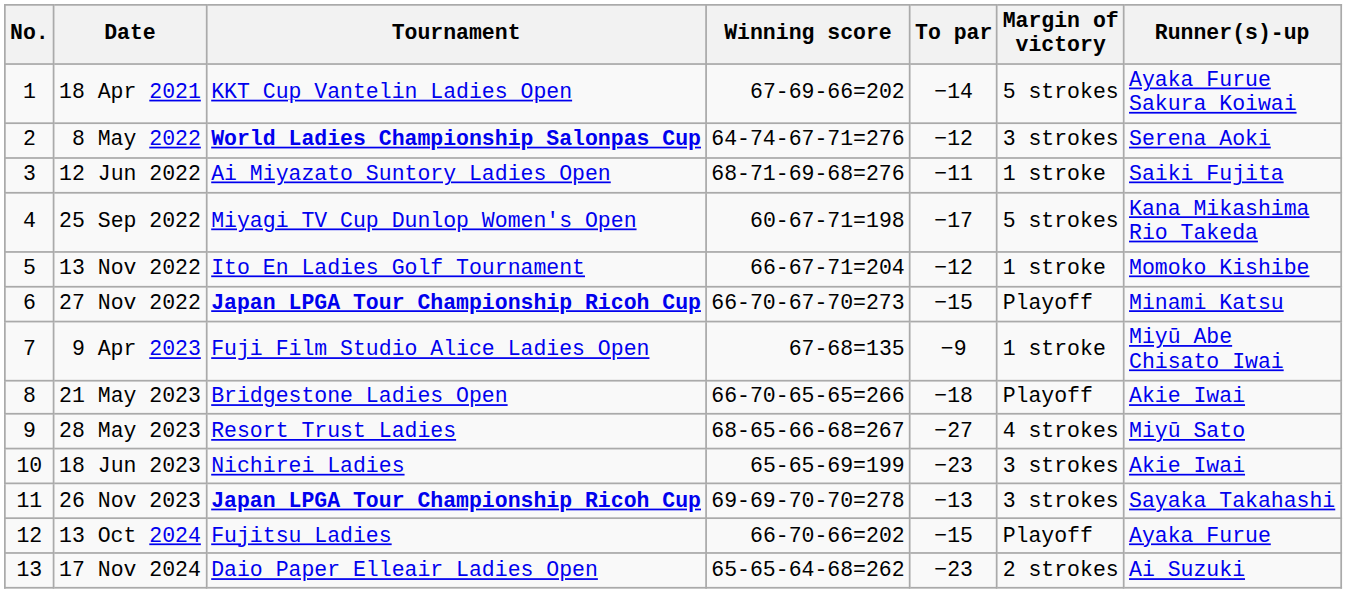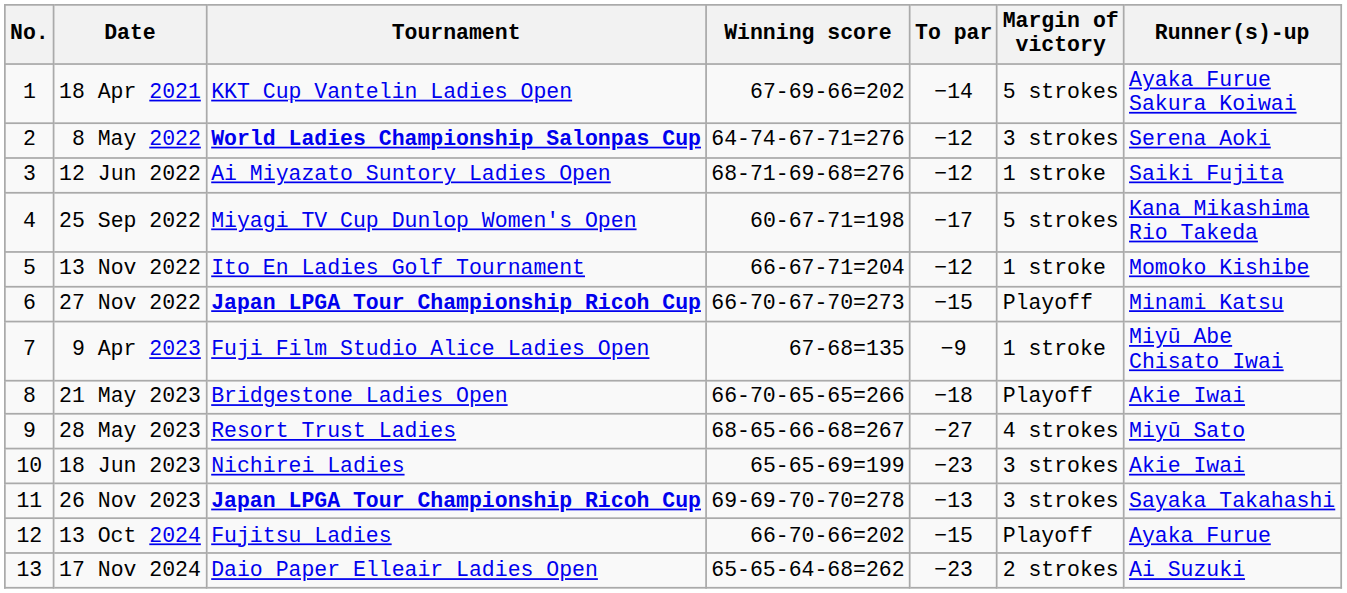 <table class="wikitable" style="font-size:95%;">
 <tr>
 <th>No.</th>
 <th>Date</th>
 <th>Tournament</th>
 <th>Winning score</th>
 <th>To par</th>
 <th>Margin of<br>victory</th>
 <th>Runner(s)-up</th>
 </tr>
 <tr>
 <td align=center>1</td>
 <td align=right>18 Apr <a href='#'>2021</a></td>
 <td><a href='#'>KKT Cup Vantelin Ladies Open</a></td>
 <td align=right>67-69-66=202</td>
 <td align=center>−14</td>
 <td>5 strokes</td>
 <td> <a href='#'>Ayaka Furue</a><br> <a href='#'>Sakura Koiwai</a></td>
 </tr>
 <tr>
 <td align=center>2</td>
 <td align=right>8 May <a href='#'>2022</a></td>
 <td><strong><a href='#'>World Ladies Championship Salonpas Cup</a></strong></td>
 <td align=right>64-74-67-71=276</td>
 <td align=center>−12</td>
 <td>3 strokes</td>
 <td> <a href='#'>Serena Aoki</a></td>
 </tr>
 <tr>
 <td align=center>3</td>
 <td align=right>12 Jun 2022</td>
 <td><a href='#'>Ai Miyazato Suntory Ladies Open</a></td>
 <td align=right>68-71-69-68=276</td>
-<td align=center>−11</td>
+<td align=center>−12</td>
 <td>1 stroke</td>
 <td> <a href='#'>Saiki Fujita</a></td>
 </tr>
 <tr>
 <td align=center>4</td>
 <td align=right>25 Sep 2022</td>
 <td><a href='#'>Miyagi TV Cup Dunlop Women's Open</a></td>
 <td align=right>60-67-71=198</td>
 <td align=center>−17</td>
 <td>5 strokes</td>
 <td> <a href='#'>Kana Mikashima</a><br> <a href='#'>Rio Takeda</a></td>
 </tr>
 <tr>
 <td align=center>5</td>
 <td align=right>13 Nov 2022</td>
 <td><a href='#'>Ito En Ladies Golf Tournament</a></td>
 <td align=right>66-67-71=204</td>
 <td align=center>−12</td>
 <td>1 stroke</td>
 <td> <a href='#'>Momoko Kishibe</a></td>
 </tr>
 <tr>
 <td align=center>6</td>
 <td align=right>27 Nov 2022</td>
 <td><strong><a href='#'>Japan LPGA Tour Championship Ricoh Cup</a></strong></td>
 <td align=right>66-70-67-70=273</td>
 <td align=center>−15</td>
 <td>Playoff</td>
 <td> <a href='#'>Minami Katsu</a></td>
 </tr>
 <tr>
 <td align=center>7</td>
 <td align=right>9 Apr <a href='#'>2023</a></td>
 <td><a href='#'>Fuji Film Studio Alice Ladies Open</a></td>
 <td align=right>67-68=135</td>
 <td align=center>−9</td>
 <td>1 stroke</td>
 <td> <a href='#'>Miyū Abe</a><br> <a href='#'>Chisato Iwai</a></td>
 </tr>
 <tr>
 <td align=center>8</td>
 <td align=right>21 May 2023</td>
 <td><a href='#'>Bridgestone Ladies Open</a></td>
 <td align=right>66-70-65-65=266</td>
 <td align=center>−18</td>
 <td>Playoff</td>
 <td> <a href='#'>Akie Iwai</a></td>
 </tr>
 <tr>
 <td align=center>9</td>
 <td align=right>28 May 2023</td>
 <td><a href='#'>Resort Trust Ladies</a></td>
 <td align=right>68-65-66-68=267</td>
 <td align=center>−27</td>
 <td>4 strokes</td>
 <td> <a href='#'>Miyū Sato</a></td>
 </tr>
 <tr>
 <td align=center>10</td>
 <td align=right>18 Jun 2023</td>
 <td><a href='#'>Nichirei Ladies</a></td>
 <td align=right>65-65-69=199</td>
 <td align=center>−23</td>
 <td>3 strokes</td>
 <td> <a href='#'>Akie Iwai</a></td>
 </tr>
 <tr>
 <td align=center>11</td>
 <td align=right>26 Nov 2023</td>
 <td><strong><a href='#'>Japan LPGA Tour Championship Ricoh Cup</a></strong></td>
 <td align=right>69-69-70-70=278</td>
 <td align=center>−13</td>
 <td>3 strokes</td>
 <td> <a href='#'>Sayaka Takahashi</a></td>
 </tr>
 <tr>
 <td align=center>12</td>
 <td align=right>13 Oct <a href='#'>2024</a></td>
 <td><a href='#'>Fujitsu Ladies</a></td>
 <td align=right>66-70-66=202</td>
 <td align=center>−15</td>
 <td>Playoff</td>
 <td> <a href='#'>Ayaka Furue</a></td>
 </tr>
 <tr>
 <td align=center>13</td>
 <td align=right>17 Nov 2024</td>
 <td><a href='#'>Daio Paper Elleair Ladies Open</a></td>
 <td align=right>65-65-64-68=262</td>
 <td align=center>−23</td>
 <td>2 strokes</td>
 <td> <a href='#'>Ai Suzuki</a></td>
 </tr>
 </table>
